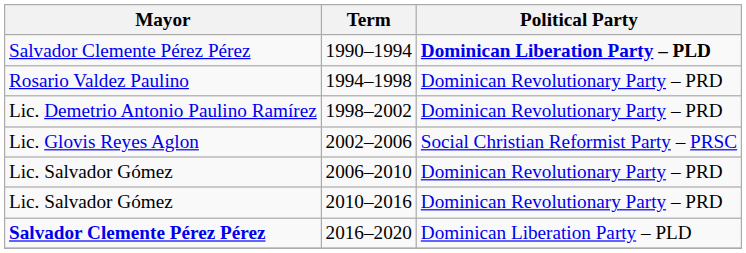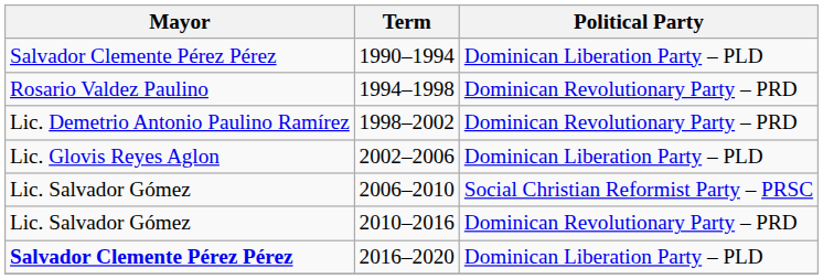 <table class="wikitable">
 <tr>
 <th>Mayor</th>
 <th>Term</th>
 <th>Political Party</th>
 </tr>
 <tr>
 <td><a href='#'>Salvador Clemente Pérez Pérez</a></td>
 <td>1990–1994</td>
-<td><strong><a href='#'>Dominican Liberation Party</a> – PLD</strong></td>
+<td><a href='#'>Dominican Liberation Party</a> – PLD</td>
 </tr>
 <tr>
 <td><a href='#'>Rosario Valdez Paulino</a></td>
 <td>1994–1998</td>
 <td><a href='#'>Dominican Revolutionary Party</a> – PRD</td>
 </tr>
 <tr>
 <td>Lic. <a href='#'>Demetrio Antonio Paulino Ramírez</a></td>
 <td>1998–2002</td>
 <td><a href='#'>Dominican Revolutionary Party</a> – PRD</td>
 </tr>
 <tr>
 <td>Lic. <a href='#'>Glovis Reyes Aglon</a></td>
 <td>2002–2006</td>
-<td><a href='#'>Social Christian Reformist Party</a> – <a href='#'>PRSC</a></td>
+<td><a href='#'>Dominican Liberation Party</a> – PLD</td>
 </tr>
 <tr>
 <td>Lic.  Salvador Gómez</td>
 <td>2006–2010</td>
-<td><a href='#'>Dominican Revolutionary Party</a> – PRD</td>
+<td><a href='#'>Social Christian Reformist Party</a> – <a href='#'>PRSC</a></td>
 </tr>
 <tr>
 <td>Lic.  Salvador Gómez</td>
 <td>2010–2016</td>
 <td><a href='#'>Dominican Revolutionary Party</a> – PRD</td>
 </tr>
 <tr>
 <td><strong><a href='#'>Salvador Clemente Pérez Pérez</a></strong></td>
 <td>2016–2020</td>
 <td><a href='#'>Dominican Liberation Party</a> – PLD</td>
 </tr>
 <tr>
 </tr>
 </table>
